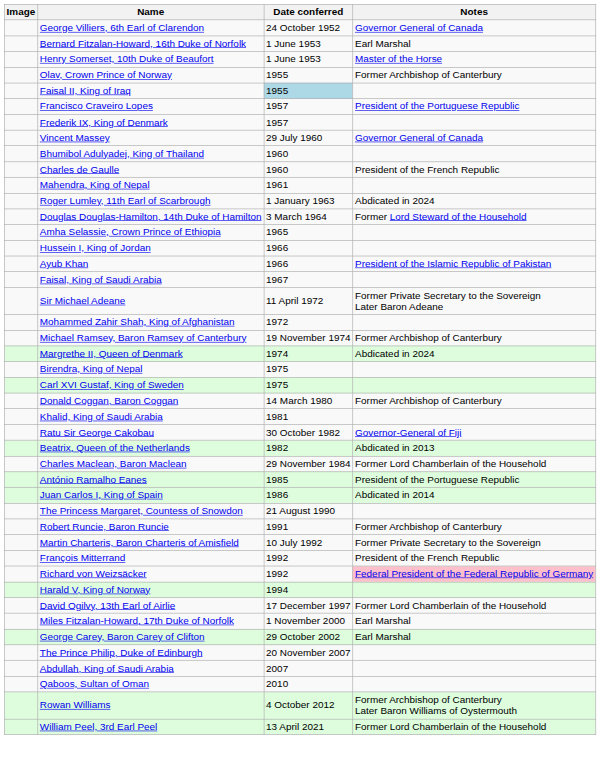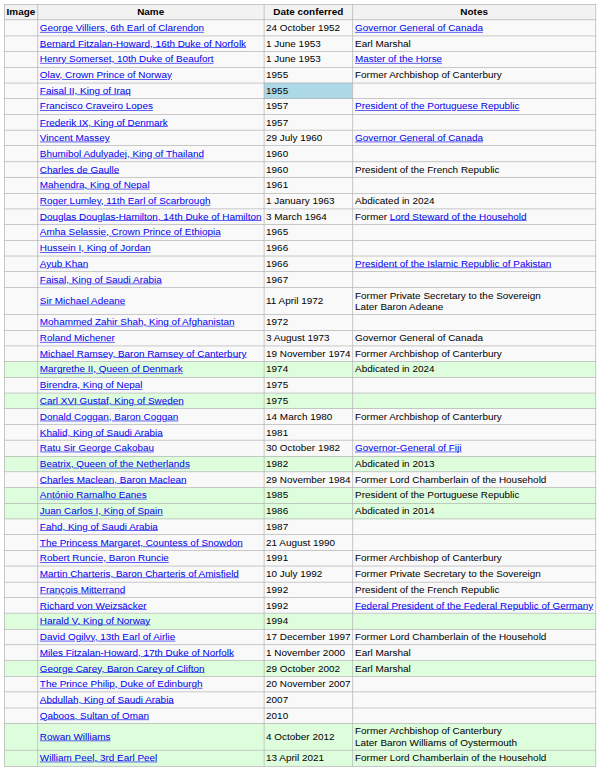 <table class="wikitable">
 <tr>
 <th>Image</th>
 <th>Name</th>
 <th>Date conferred</th>
 <th>Notes</th>
 </tr>
 <tr>
 <td></td>
 <td><a href='#'>George Villiers, 6th Earl of Clarendon</a> </td>
 <td>24 October 1952</td>
 <td><a href='#'>Governor General of Canada</a></td>
 </tr>
 <tr>
 <td></td>
 <td><a href='#'>Bernard Fitzalan-Howard, 16th Duke of Norfolk</a> </td>
 <td>1 June 1953</td>
 <td>Earl Marshal</td>
 </tr>
 <tr>
 <td></td>
 <td><a href='#'>Henry Somerset, 10th Duke of Beaufort</a> </td>
 <td>1 June 1953</td>
 <td><a href='#'>Master of the Horse</a></td>
 </tr>
 <tr>
 <td></td>
 <td><a href='#'>Olav, Crown Prince of Norway</a> </td>
 <td>1955</td>
 <td>Former Archbishop of Canterbury</td>
 </tr>
 <tr>
 <td></td>
 <td><a href='#'>Faisal II, King of Iraq</a> </td>
 <td style="background: lightblue;">1955</td>
 <td></td>
 </tr>
 <tr>
 <td></td>
 <td><a href='#'>Francisco Craveiro Lopes</a></td>
 <td>1957</td>
 <td><a href='#'>President of the Portuguese Republic</a></td>
 </tr>
 <tr>
 <td></td>
 <td><a href='#'>Frederik IX, King of Denmark</a> </td>
 <td>1957</td>
 <td></td>
 </tr>
 <tr>
 <td></td>
 <td><a href='#'>Vincent Massey</a> </td>
 <td>29 July 1960</td>
 <td><a href='#'>Governor General of Canada</a></td>
 </tr>
 <tr>
 <td></td>
 <td><a href='#'>Bhumibol Adulyadej, King of Thailand</a></td>
 <td>1960</td>
 <td></td>
 </tr>
 <tr>
 <td></td>
 <td><a href='#'>Charles de Gaulle</a></td>
 <td>1960</td>
 <td>President of the French Republic</td>
 </tr>
 <tr>
 <td></td>
 <td><a href='#'>Mahendra, King of Nepal</a></td>
 <td>1961</td>
 <td></td>
 </tr>
 <tr>
 <td></td>
 <td><a href='#'>Roger Lumley, 11th Earl of Scarbrough</a> </td>
 <td>1 January 1963</td>
 <td>Abdicated in 2024</td>
 </tr>
 <tr>
 <td></td>
 <td><a href='#'>Douglas Douglas-Hamilton, 14th Duke of Hamilton</a> </td>
 <td>3 March 1964</td>
 <td>Former <a href='#'>Lord Steward of the Household</a></td>
 </tr>
 <tr>
 <td></td>
 <td><a href='#'>Amha Selassie, Crown Prince of Ethiopia</a> </td>
 <td>1965</td>
 <td></td>
 </tr>
 <tr>
 <td></td>
 <td><a href='#'>Hussein I, King of Jordan</a> </td>
 <td>1966</td>
 <td></td>
 </tr>
 <tr>
 <td></td>
 <td><a href='#'>Ayub Khan</a> </td>
 <td>1966</td>
 <td><a href='#'>President of the Islamic Republic of Pakistan</a></td>
 </tr>
 <tr>
 <td></td>
 <td><a href='#'>Faisal, King of Saudi Arabia</a></td>
 <td>1967</td>
 <td></td>
 </tr>
 <tr>
 <td></td>
 <td><a href='#'>Sir Michael Adeane</a> </td>
 <td>11 April 1972</td>
 <td>Former Private Secretary to the Sovereign<br>Later Baron Adeane</td>
 </tr>
 <tr>
 <td></td>
 <td><a href='#'>Mohammed Zahir Shah, King of Afghanistan</a></td>
 <td>1972</td>
 <td></td>
 </tr>
 <tr>
 <td></td>
+<td><a href='#'>Roland Michener</a> </td>
+<td>3 August 1973</td>
+<td>Governor General of Canada</td>
+</tr>
+<tr>
+<td></td>
 <td><a href='#'>Michael Ramsey, Baron Ramsey of Canterbury</a></td>
 <td>19 November 1974</td>
 <td>Former Archbishop of Canterbury</td>
 </tr>
 <tr valign=center scope=row style="background:#DDFDDD">
 <td></td>
 <td><a href='#'>Margrethe II, Queen of Denmark</a></td>
 <td>1974</td>
 <td>Abdicated in 2024</td>
 </tr>
 <tr>
 <td></td>
 <td><a href='#'>Birendra, King of Nepal</a></td>
 <td>1975</td>
 <td></td>
 </tr>
 <tr valign=center scope=row style="background:#DDFDDD">
 <td></td>
 <td><a href='#'>Carl XVI Gustaf, King of Sweden</a></td>
 <td>1975</td>
 <td></td>
 </tr>
 <tr>
 <td></td>
 <td><a href='#'>Donald Coggan, Baron Coggan</a> </td>
 <td>14 March 1980</td>
 <td>Former Archbishop of Canterbury</td>
 </tr>
 <tr>
 <td></td>
 <td><a href='#'>Khalid, King of Saudi Arabia</a></td>
 <td>1981</td>
 <td></td>
 </tr>
 <tr>
 <td></td>
 <td><a href='#'>Ratu Sir George Cakobau</a> </td>
 <td>30 October 1982</td>
 <td><a href='#'>Governor-General of Fiji</a></td>
 </tr>
 <tr valign=center scope=row style="background:#DDFDDD">
 <td></td>
 <td><a href='#'>Beatrix, Queen of the Netherlands</a> </td>
 <td>1982</td>
 <td>Abdicated in 2013</td>
 </tr>
 <tr>
 <td></td>
 <td><a href='#'>Charles Maclean, Baron Maclean</a> </td>
 <td>29 November 1984</td>
 <td>Former Lord Chamberlain of the Household</td>
 </tr>
 <tr valign=center scope=row style="background:#DDFDDD">
 <td></td>
 <td><a href='#'>António Ramalho Eanes</a> </td>
 <td>1985</td>
 <td>President of the Portuguese Republic</td>
 </tr>
 <tr valign=center scope=row style="background:#DDFDDD">
 <td></td>
 <td><a href='#'>Juan Carlos I, King of Spain</a></td>
 <td>1986</td>
 <td>Abdicated in 2014</td>
 </tr>
 <tr>
 <td></td>
+<td><a href='#'>Fahd, King of Saudi Arabia</a></td>
+<td>1987</td>
+<td></td>
+</tr>
+<tr>
+<td></td>
 <td><a href='#'>The Princess Margaret, Countess of Snowdon</a> </td>
 <td>21 August 1990</td>
 <td></td>
 </tr>
 <tr>
 <td></td>
 <td><a href='#'>Robert Runcie, Baron Runcie</a> </td>
 <td>1991</td>
 <td>Former Archbishop of Canterbury</td>
 </tr>
 <tr>
 <td></td>
 <td><a href='#'>Martin Charteris, Baron Charteris of Amisfield</a> </td>
 <td>10 July 1992</td>
 <td>Former Private Secretary to the Sovereign</td>
 </tr>
 <tr>
 <td></td>
 <td><a href='#'>François Mitterrand</a> </td>
 <td>1992</td>
 <td>President of the French Republic</td>
 </tr>
 <tr>
 <td></td>
 <td><a href='#'>Richard von Weizsäcker</a></td>
 <td>1992</td>
-<td style="background: pink;"><a href='#'>Federal President of the Federal Republic of Germany</a></td>
+<td><a href='#'>Federal President of the Federal Republic of Germany</a></td>
 </tr>
 <tr valign=center scope=row style="background:#DDFDDD">
 <td></td>
 <td><a href='#'>Harald V, King of Norway</a> </td>
 <td>1994</td>
 <td></td>
 </tr>
 <tr>
 <td></td>
 <td><a href='#'>David Ogilvy, 13th Earl of Airlie</a> </td>
 <td>17 December 1997</td>
 <td>Former Lord Chamberlain of the Household</td>
 </tr>
 <tr>
 <td></td>
 <td><a href='#'>Miles Fitzalan-Howard, 17th Duke of Norfolk</a> </td>
 <td>1 November 2000</td>
 <td>Earl Marshal</td>
 </tr>
 <tr valign=center scope=row style="background:#DDFDDD">
 <td></td>
 <td><a href='#'>George Carey, Baron Carey of Clifton</a> </td>
 <td>29 October 2002</td>
 <td>Earl Marshal</td>
 </tr>
 <tr>
 <td></td>
 <td><a href='#'>The Prince Philip, Duke of Edinburgh</a> </td>
 <td>20 November 2007</td>
 <td></td>
 </tr>
 <tr>
 <td></td>
 <td><a href='#'>Abdullah, King of Saudi Arabia</a></td>
 <td>2007</td>
 <td></td>
 </tr>
 <tr>
 <td></td>
 <td><a href='#'>Qaboos, Sultan of Oman</a> </td>
 <td>2010</td>
 <td></td>
 </tr>
 <tr valign=center scope=row style="background:#DDFDDD">
 <td></td>
 <td><a href='#'>Rowan Williams</a> </td>
 <td>4 October 2012</td>
 <td>Former Archbishop of Canterbury<br>Later Baron Williams of Oystermouth</td>
 </tr>
 <tr valign=center scope=row style="background:#DDFDDD">
 <td></td>
 <td><a href='#'>William Peel, 3rd Earl Peel</a> </td>
 <td>13 April 2021</td>
 <td>Former Lord Chamberlain of the Household</td>
 </tr>
 </table>
